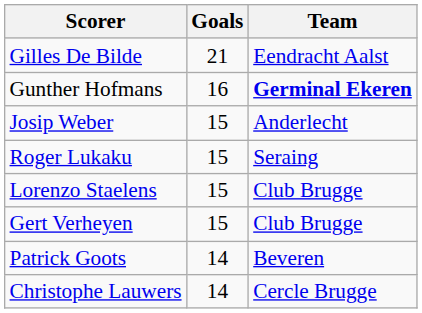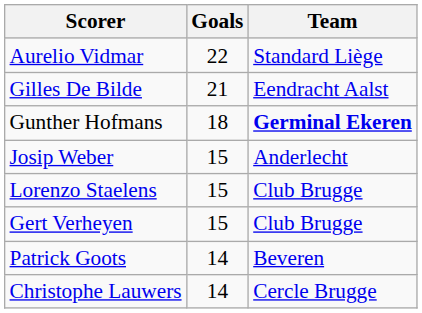 <table class="wikitable">
 <tr>
 <th>Scorer</th>
 <th>Goals</th>
 <th>Team</th>
+</tr>
+<tr>
+<td> <a href='#'>Aurelio Vidmar</a></td>
+<td style="text-align:center;">22</td>
+<td><a href='#'>Standard Liège</a></td>
 </tr>
 <tr>
 <td> <a href='#'>Gilles De Bilde</a></td>
 <td style="text-align:center;">21</td>
 <td><a href='#'>Eendracht Aalst</a></td>
 </tr>
 <tr>
 <td> Gunther Hofmans</td>
-<td style="text-align:center;">16</td>
+<td style="text-align:center;">18</td>
 <td><strong><a href='#'>Germinal Ekeren</a></strong></td>
 </tr>
 <tr>
 <td>  <a href='#'>Josip Weber</a></td>
 <td style="text-align:center;">15</td>
 <td><a href='#'>Anderlecht</a></td>
-</tr>
-<tr>
-<td> <a href='#'>Roger Lukaku</a></td>
-<td style="text-align:center;">15</td>
-<td><a href='#'>Seraing</a></td>
 </tr>
 <tr>
 <td> <a href='#'>Lorenzo Staelens</a></td>
 <td style="text-align:center;">15</td>
 <td><a href='#'>Club Brugge</a></td>
 </tr>
 <tr>
 <td> <a href='#'>Gert Verheyen</a></td>
 <td style="text-align:center;">15</td>
 <td><a href='#'>Club Brugge</a></td>
 </tr>
 <tr>
 <td> <a href='#'>Patrick Goots</a></td>
 <td style="text-align:center;">14</td>
 <td><a href='#'>Beveren</a></td>
 </tr>
 <tr>
 <td> <a href='#'>Christophe Lauwers</a></td>
 <td style="text-align:center;">14</td>
 <td><a href='#'>Cercle Brugge</a></td>
 </tr>
 </table>
